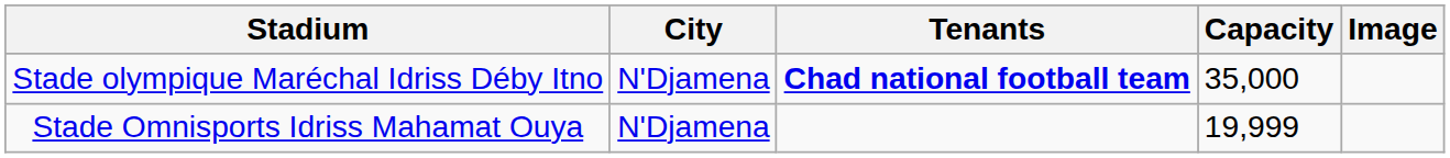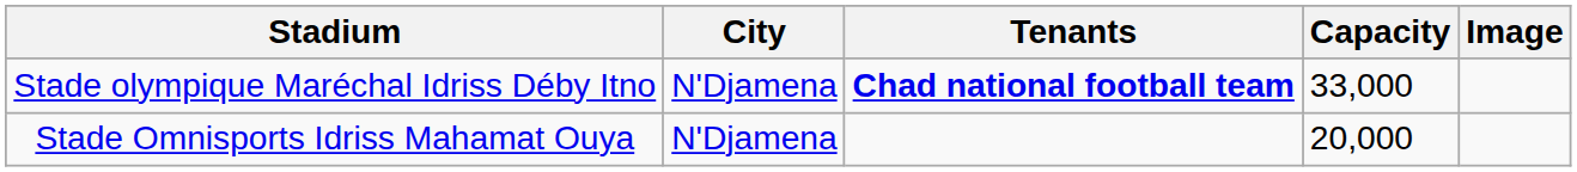 <table class="wikitable sortable">
 <tr>
 <th>Stadium</th>
 <th>City</th>
 <th>Tenants</th>
 <th>Capacity</th>
 <th>Image</th>
 </tr>
 <tr>
 <td style="text-align:center;"><a href='#'>Stade olympique Maréchal Idriss Déby Itno</a></td>
 <td><a href='#'>N'Djamena</a></td>
 <td><strong><a href='#'>Chad national football team</a></strong></td>
-<td>35,000</td>
+<td>33,000</td>
 <td></td>
 </tr>
 <tr>
 <td style="text-align:center;"><a href='#'>Stade Omnisports Idriss Mahamat Ouya</a></td>
 <td><a href='#'>N'Djamena</a></td>
 <td></td>
-<td>19,999</td>
+<td>20,000</td>
 <td></td>
 </tr>
 </table>
